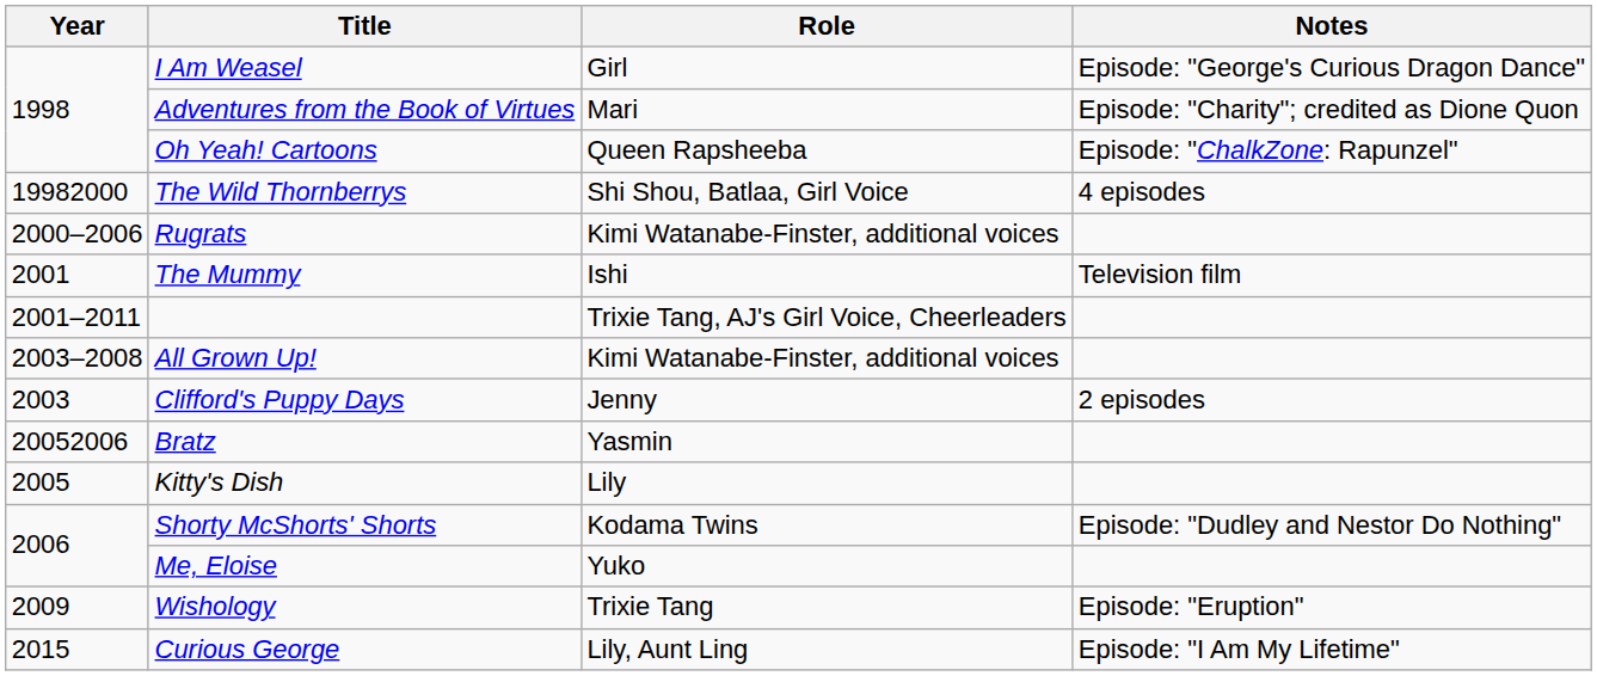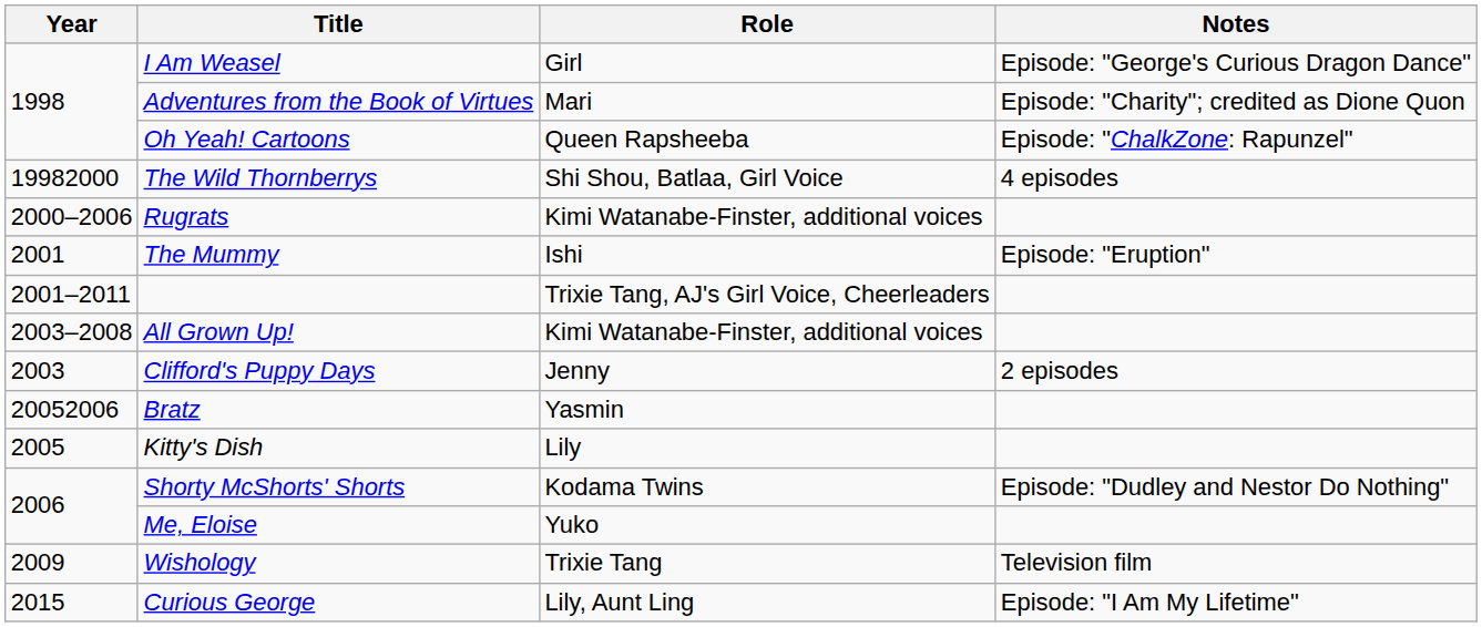 <table class="wikitable sortable">
 <tr>
 <th>Year</th>
 <th>Title</th>
 <th>Role</th>
 <th class="unsortable">Notes</th>
 </tr>
 <tr>
 <td rowspan="3">1998</td>
 <td><em><a href='#'>I Am Weasel</a></em></td>
 <td>Girl</td>
 <td>Episode: "George's Curious Dragon Dance"</td>
 </tr>
 <tr>
 <td><em><a href='#'>Adventures from the Book of Virtues</a></em></td>
 <td>Mari</td>
 <td>Episode: "Charity"; credited as Dione Quon</td>
 </tr>
 <tr>
 <td><em><a href='#'>Oh Yeah! Cartoons</a></em></td>
 <td>Queen Rapsheeba</td>
 <td>Episode: "<em><a href='#'>ChalkZone</a></em>: Rapunzel"</td>
 </tr>
 <tr>
 <td>19982000</td>
 <td><em><a href='#'>The Wild Thornberrys</a></em></td>
 <td>Shi Shou, Batlaa, Girl Voice</td>
 <td>4 episodes</td>
 </tr>
 <tr>
 <td>2000–2006</td>
 <td><em><a href='#'>Rugrats</a></em></td>
 <td>Kimi Watanabe-Finster, additional voices</td>
 <td></td>
 </tr>
 <tr>
 <td>2001</td>
 <td><em><a href='#'>The Mummy</a></em></td>
 <td>Ishi</td>
-<td>Television film</td>
+<td>Episode: "Eruption"</td>
 </tr>
 <tr>
 <td>2001–2011</td>
 <td><em></em></td>
 <td>Trixie Tang, AJ's Girl Voice, Cheerleaders</td>
 <td></td>
 </tr>
 <tr>
 <td>2003–2008</td>
 <td><em><a href='#'>All Grown Up!</a></em></td>
 <td>Kimi Watanabe-Finster, additional voices</td>
 <td></td>
 </tr>
 <tr>
 <td>2003</td>
 <td><em><a href='#'>Clifford's Puppy Days</a></em></td>
 <td>Jenny</td>
 <td>2 episodes</td>
 </tr>
 <tr>
 <td>20052006</td>
 <td><em><a href='#'>Bratz</a></em></td>
 <td>Yasmin</td>
 <td></td>
 </tr>
 <tr>
 <td>2005</td>
 <td><em>Kitty's Dish</em></td>
 <td>Lily</td>
 <td></td>
 </tr>
 <tr>
 <td rowspan="2">2006</td>
 <td><em><a href='#'>Shorty McShorts' Shorts</a></em></td>
 <td>Kodama Twins</td>
 <td>Episode: "Dudley and Nestor Do Nothing"</td>
 </tr>
 <tr>
 <td><em><a href='#'>Me, Eloise</a></em></td>
 <td>Yuko</td>
 <td></td>
 </tr>
 <tr>
 <td>2009</td>
 <td><em><a href='#'>Wishology</a></em></td>
 <td>Trixie Tang</td>
-<td>Episode: "Eruption"</td>
+<td>Television film</td>
 </tr>
 <tr>
 <td>2015</td>
 <td><em><a href='#'>Curious George</a></em></td>
 <td>Lily, Aunt Ling</td>
 <td>Episode: "I Am My Lifetime"</td>
 </tr>
 </table>
